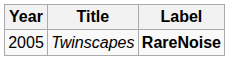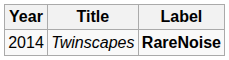 <table class="wikitable">
 <tr>
 <th>Year</th>
 <th>Title</th>
 <th>Label</th>
 </tr>
 <tr>
-<td>2005</td>
+<td>2014</td>
 <td><em>Twinscapes</em></td>
 <td><strong>RareNoise</strong></td>
 </tr>
 </table>
